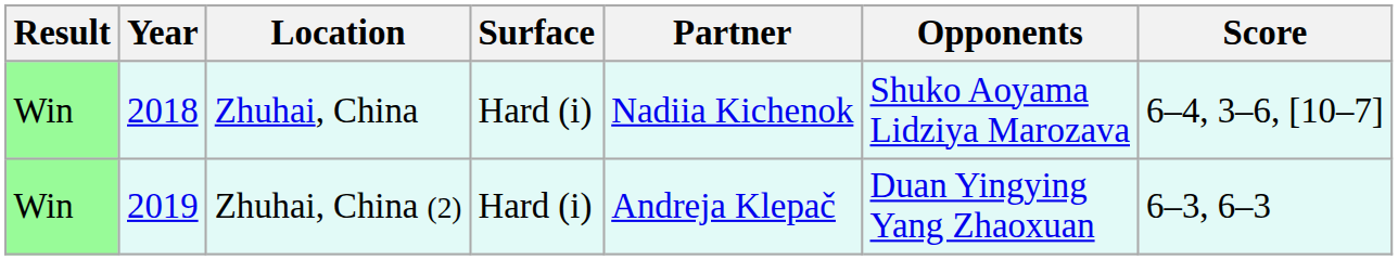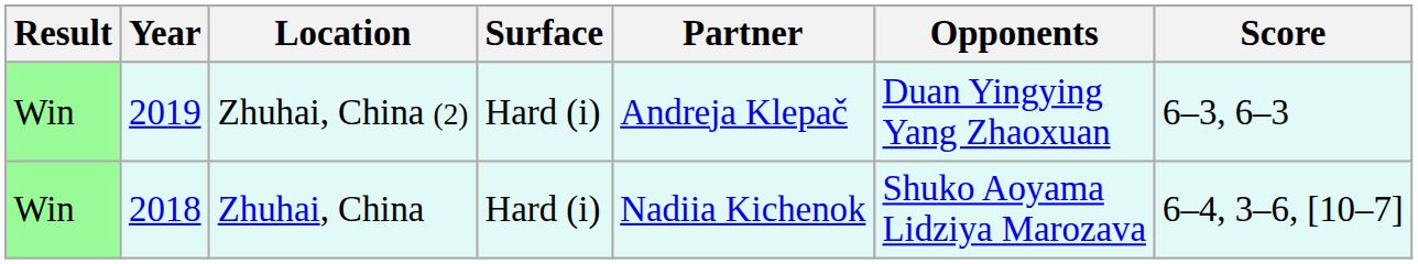 <table class="sortable wikitable">
 <tr>
 <th>Result</th>
 <th>Year</th>
 <th>Location</th>
 <th>Surface</th>
 <th>Partner</th>
 <th>Opponents</th>
 <th class="unsortable">Score</th>
 </tr>
 <tr style="background:#e2faf7;">
 <td bgcolor=98FB98>Win</td>
+<td><a href='#'>2019</a></td>
+<td>Zhuhai, China <small>(2)</small></td>
+<td>Hard (i)</td>
+<td> <a href='#'>Andreja Klepač</a></td>
+<td> <a href='#'>Duan Yingying</a> <br>  <a href='#'>Yang Zhaoxuan</a></td>
+<td>6–3, 6–3</td>
+</tr>
+<tr style="background:#e2faf7;">
+<td bgcolor=98FB98>Win</td>
 <td><a href='#'>2018</a></td>
 <td><a href='#'>Zhuhai</a>, China</td>
 <td>Hard (i)</td>
 <td> <a href='#'>Nadiia Kichenok</a></td>
 <td> <a href='#'>Shuko Aoyama</a> <br>  <a href='#'>Lidziya Marozava</a></td>
 <td>6–4, 3–6, [10–7]</td>
 </tr>
-<tr style="background:#e2faf7;">
-<td bgcolor=98FB98>Win</td>
-<td><a href='#'>2019</a></td>
-<td>Zhuhai, China <small>(2)</small></td>
-<td>Hard (i)</td>
-<td> <a href='#'>Andreja Klepač</a></td>
-<td> <a href='#'>Duan Yingying</a> <br>  <a href='#'>Yang Zhaoxuan</a></td>
-<td>6–3, 6–3</td>
-</tr>
 </table>
